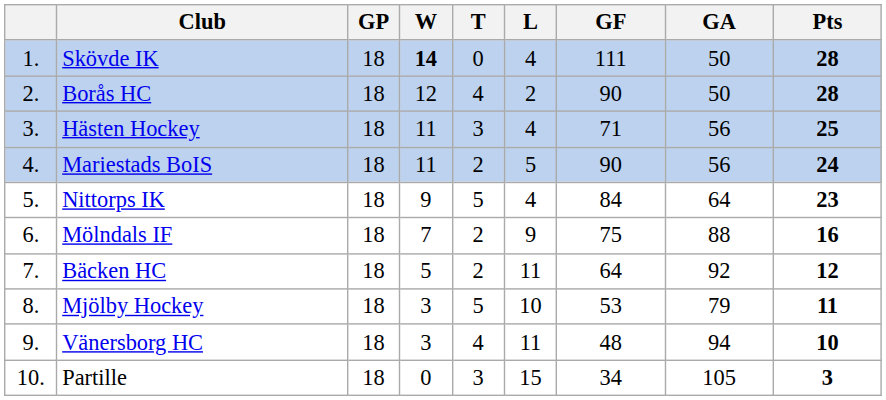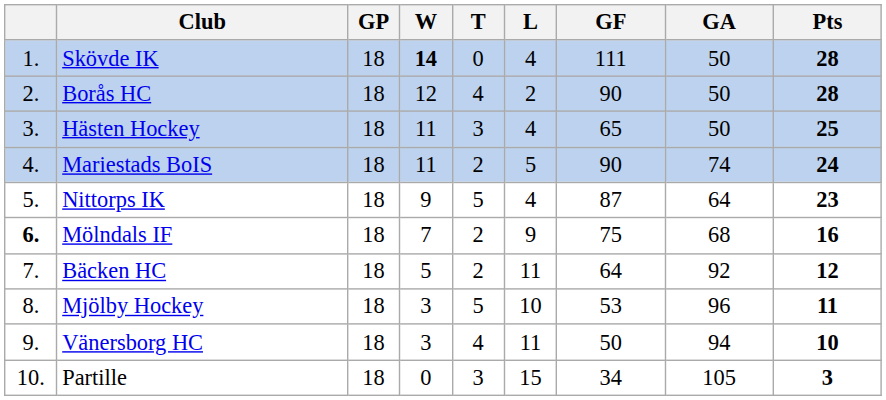 <table class="wikitable">
 <tr>
 <th width="30"></th>
 <th width="200">Club</th>
 <th width="30">GP</th>
 <th width="30">W</th>
 <th width="30">T</th>
 <th width="30">L</th>
 <th width="70">GF</th>
 <th width="70">GA</th>
 <th width="70">Pts</th>
 </tr>
 <tr bgcolor="#BCD2EE" align="center">
 <td>1.</td>
 <td align="left"><a href='#'>Skövde IK</a></td>
 <td>18</td>
 <td><strong>14</strong></td>
 <td>0</td>
 <td>4</td>
 <td>111</td>
 <td>50</td>
 <td><strong>28</strong></td>
 </tr>
 <tr bgcolor="#BCD2EE" align="center">
 <td>2.</td>
 <td align="left"><a href='#'>Borås HC</a></td>
 <td>18</td>
 <td>12</td>
 <td>4</td>
 <td>2</td>
 <td>90</td>
 <td>50</td>
 <td><strong>28</strong></td>
 </tr>
 <tr bgcolor="#BCD2EE" align="center">
 <td>3.</td>
 <td align="left"><a href='#'>Hästen Hockey</a></td>
 <td>18</td>
 <td>11</td>
 <td>3</td>
 <td>4</td>
-<td>71</td>
-<td>56</td>
+<td>65</td>
+<td>50</td>
 <td><strong>25</strong></td>
 </tr>
 <tr bgcolor="#BCD2EE" align="center">
 <td>4.</td>
 <td align="left"><a href='#'>Mariestads BoIS</a></td>
 <td>18</td>
 <td>11</td>
 <td>2</td>
 <td>5</td>
 <td>90</td>
-<td>56</td>
+<td>74</td>
 <td><strong>24</strong></td>
 </tr>
 <tr bgcolor="#FFFFFF" align="center">
 <td>5.</td>
 <td align="left"><a href='#'>Nittorps IK</a></td>
 <td>18</td>
 <td>9</td>
 <td>5</td>
 <td>4</td>
-<td>84</td>
+<td>87</td>
 <td>64</td>
 <td><strong>23</strong></td>
 </tr>
 <tr bgcolor="#FFFFFF" align="center">
-<td>6.</td>
+<td><strong>6.</strong></td>
 <td align="left"><a href='#'>Mölndals IF</a></td>
 <td>18</td>
 <td>7</td>
 <td>2</td>
 <td>9</td>
 <td>75</td>
-<td>88</td>
+<td>68</td>
 <td><strong>16</strong></td>
 </tr>
 <tr bgcolor="#FFFFFF" align="center">
 <td>7.</td>
 <td align="left"><a href='#'>Bäcken HC</a></td>
 <td>18</td>
 <td>5</td>
 <td>2</td>
 <td>11</td>
 <td>64</td>
 <td>92</td>
 <td><strong>12</strong></td>
 </tr>
 <tr bgcolor="#FFFFFF" align="center">
 <td>8.</td>
 <td align="left"><a href='#'>Mjölby Hockey</a></td>
 <td>18</td>
 <td>3</td>
 <td>5</td>
 <td>10</td>
 <td>53</td>
-<td>79</td>
+<td>96</td>
 <td><strong>11</strong></td>
 </tr>
 <tr bgcolor="#FFFFFF" align="center">
 <td>9.</td>
 <td align="left"><a href='#'>Vänersborg HC</a></td>
 <td>18</td>
 <td>3</td>
 <td>4</td>
 <td>11</td>
-<td>48</td>
+<td>50</td>
 <td>94</td>
 <td><strong>10</strong></td>
 </tr>
 <tr bgcolor="#FFFFFF" align="center">
 <td>10.</td>
 <td align="left">Partille</td>
 <td>18</td>
 <td>0</td>
 <td>3</td>
 <td>15</td>
 <td>34</td>
 <td>105</td>
 <td><strong>3</strong></td>
 </tr>
 </table>
